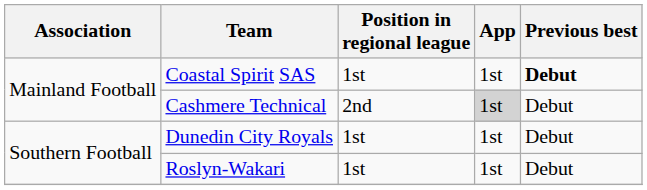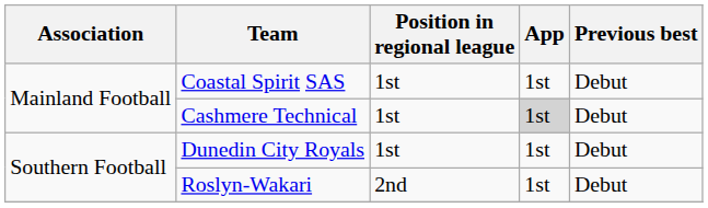 <table class="wikitable">
 <tr>
 <th>Association</th>
 <th>Team</th>
 <th>Position in<br>regional league</th>
 <th>App<br></th>
 <th>Previous best<br></th>
 </tr>
 <tr>
 <td rowspan=2>Mainland Football </td>
 <td><a href='#'>Coastal Spirit</a> <a href='#'>SAS</a></td>
 <td>1st</td>
 <td>1st</td>
-<td><strong>Debut</strong></td>
+<td>Debut</td>
 </tr>
 <tr>
 <td><a href='#'>Cashmere Technical</a></td>
-<td>2nd</td>
+<td>1st</td>
 <td style="background: lightgrey;">1st</td>
 <td>Debut</td>
 </tr>
 <tr>
 <td rowspan=2>Southern Football </td>
 <td><a href='#'>Dunedin City Royals</a></td>
 <td>1st</td>
 <td>1st</td>
 <td>Debut</td>
 </tr>
 <tr>
 <td><a href='#'>Roslyn-Wakari</a></td>
-<td>1st</td>
+<td>2nd</td>
 <td>1st</td>
 <td>Debut</td>
 </tr>
 <tr>
 </tr>
 </table>
